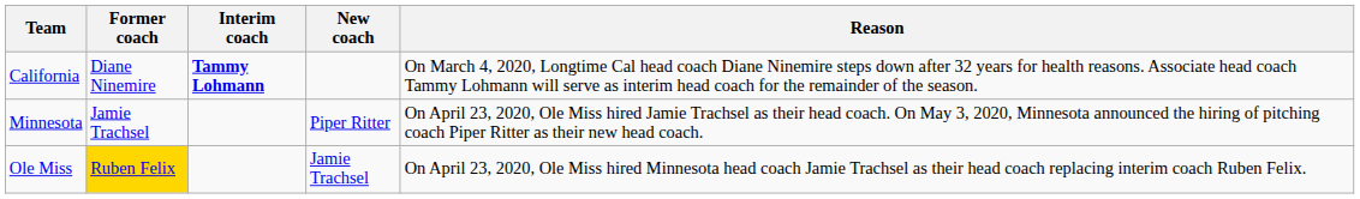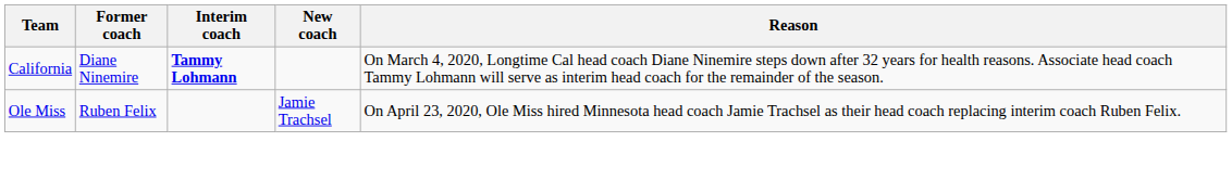 <table class="wikitable">
 <tr>
 <th>Team</th>
 <th>Former<br>coach</th>
 <th>Interim<br>coach</th>
 <th>New<br>coach</th>
 <th>Reason</th>
 </tr>
 <tr>
 <td><a href='#'>California</a></td>
 <td><a href='#'>Diane Ninemire</a></td>
 <td><strong><a href='#'>Tammy Lohmann</a></strong></td>
 <td></td>
 <td>On March 4, 2020, Longtime Cal head coach Diane Ninemire steps down after 32 years for health reasons. Associate head coach Tammy Lohmann will serve as interim head coach for the remainder of the season.</td>
 </tr>
 <tr>
-<td><a href='#'>Minnesota</a></td>
-<td><a href='#'>Jamie Trachsel</a></td>
-<td></td>
-<td><a href='#'>Piper Ritter</a></td>
-<td>On April 23, 2020, Ole Miss hired Jamie Trachsel as their head coach. On May 3, 2020, Minnesota announced the hiring of pitching coach Piper Ritter as their new head coach.</td>
-</tr>
-<tr>
 <td><a href='#'>Ole Miss</a></td>
-<td style="background: gold;"><a href='#'>Ruben Felix</a></td>
+<td><a href='#'>Ruben Felix</a></td>
 <td></td>
 <td><a href='#'>Jamie Trachsel</a></td>
 <td>On April 23, 2020, Ole Miss hired Minnesota head coach Jamie Trachsel as their head coach replacing interim coach Ruben Felix.</td>
 </tr>
 </table>
